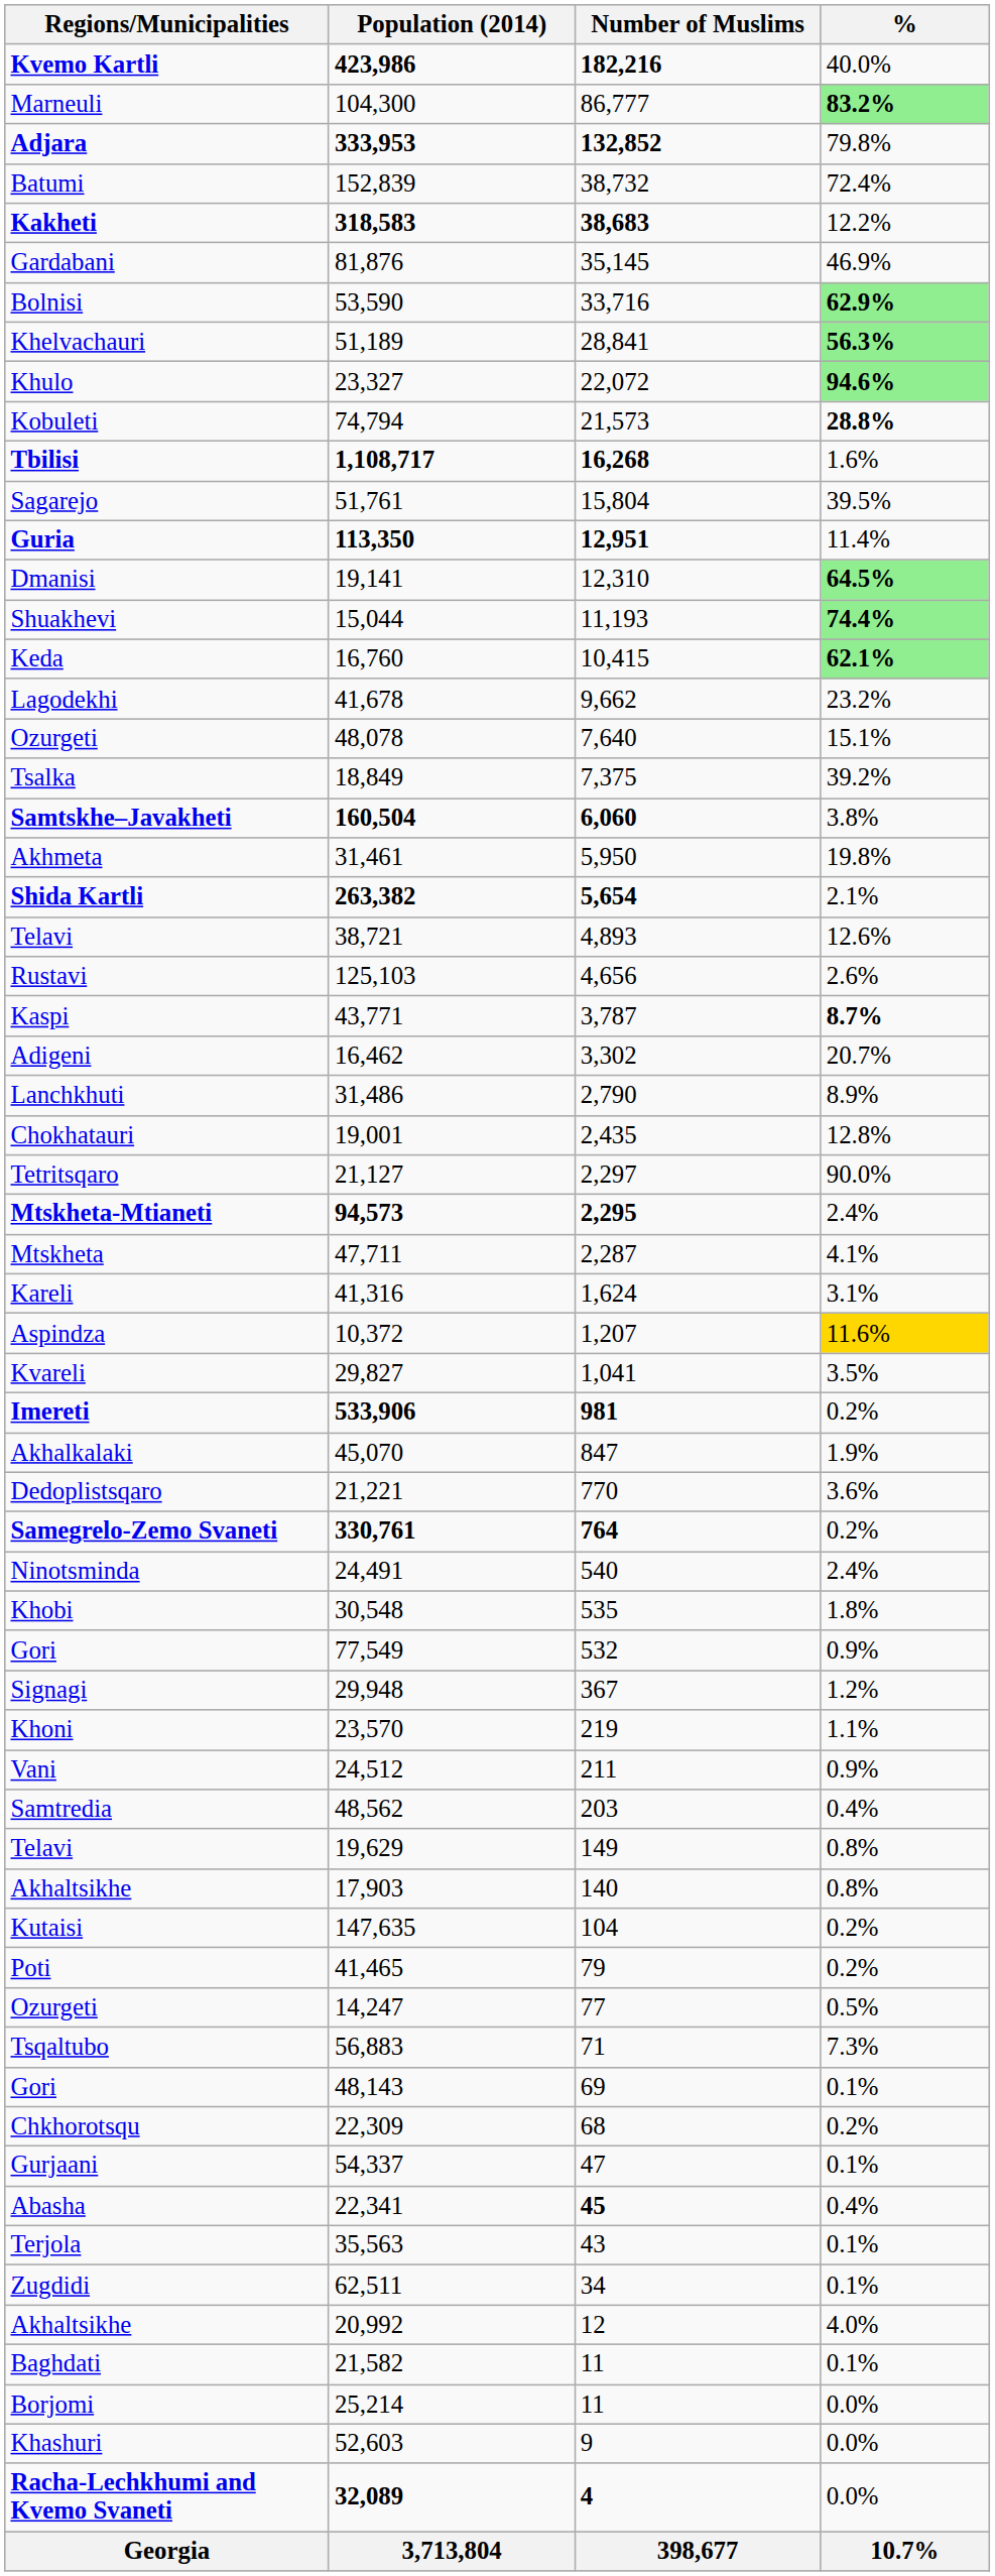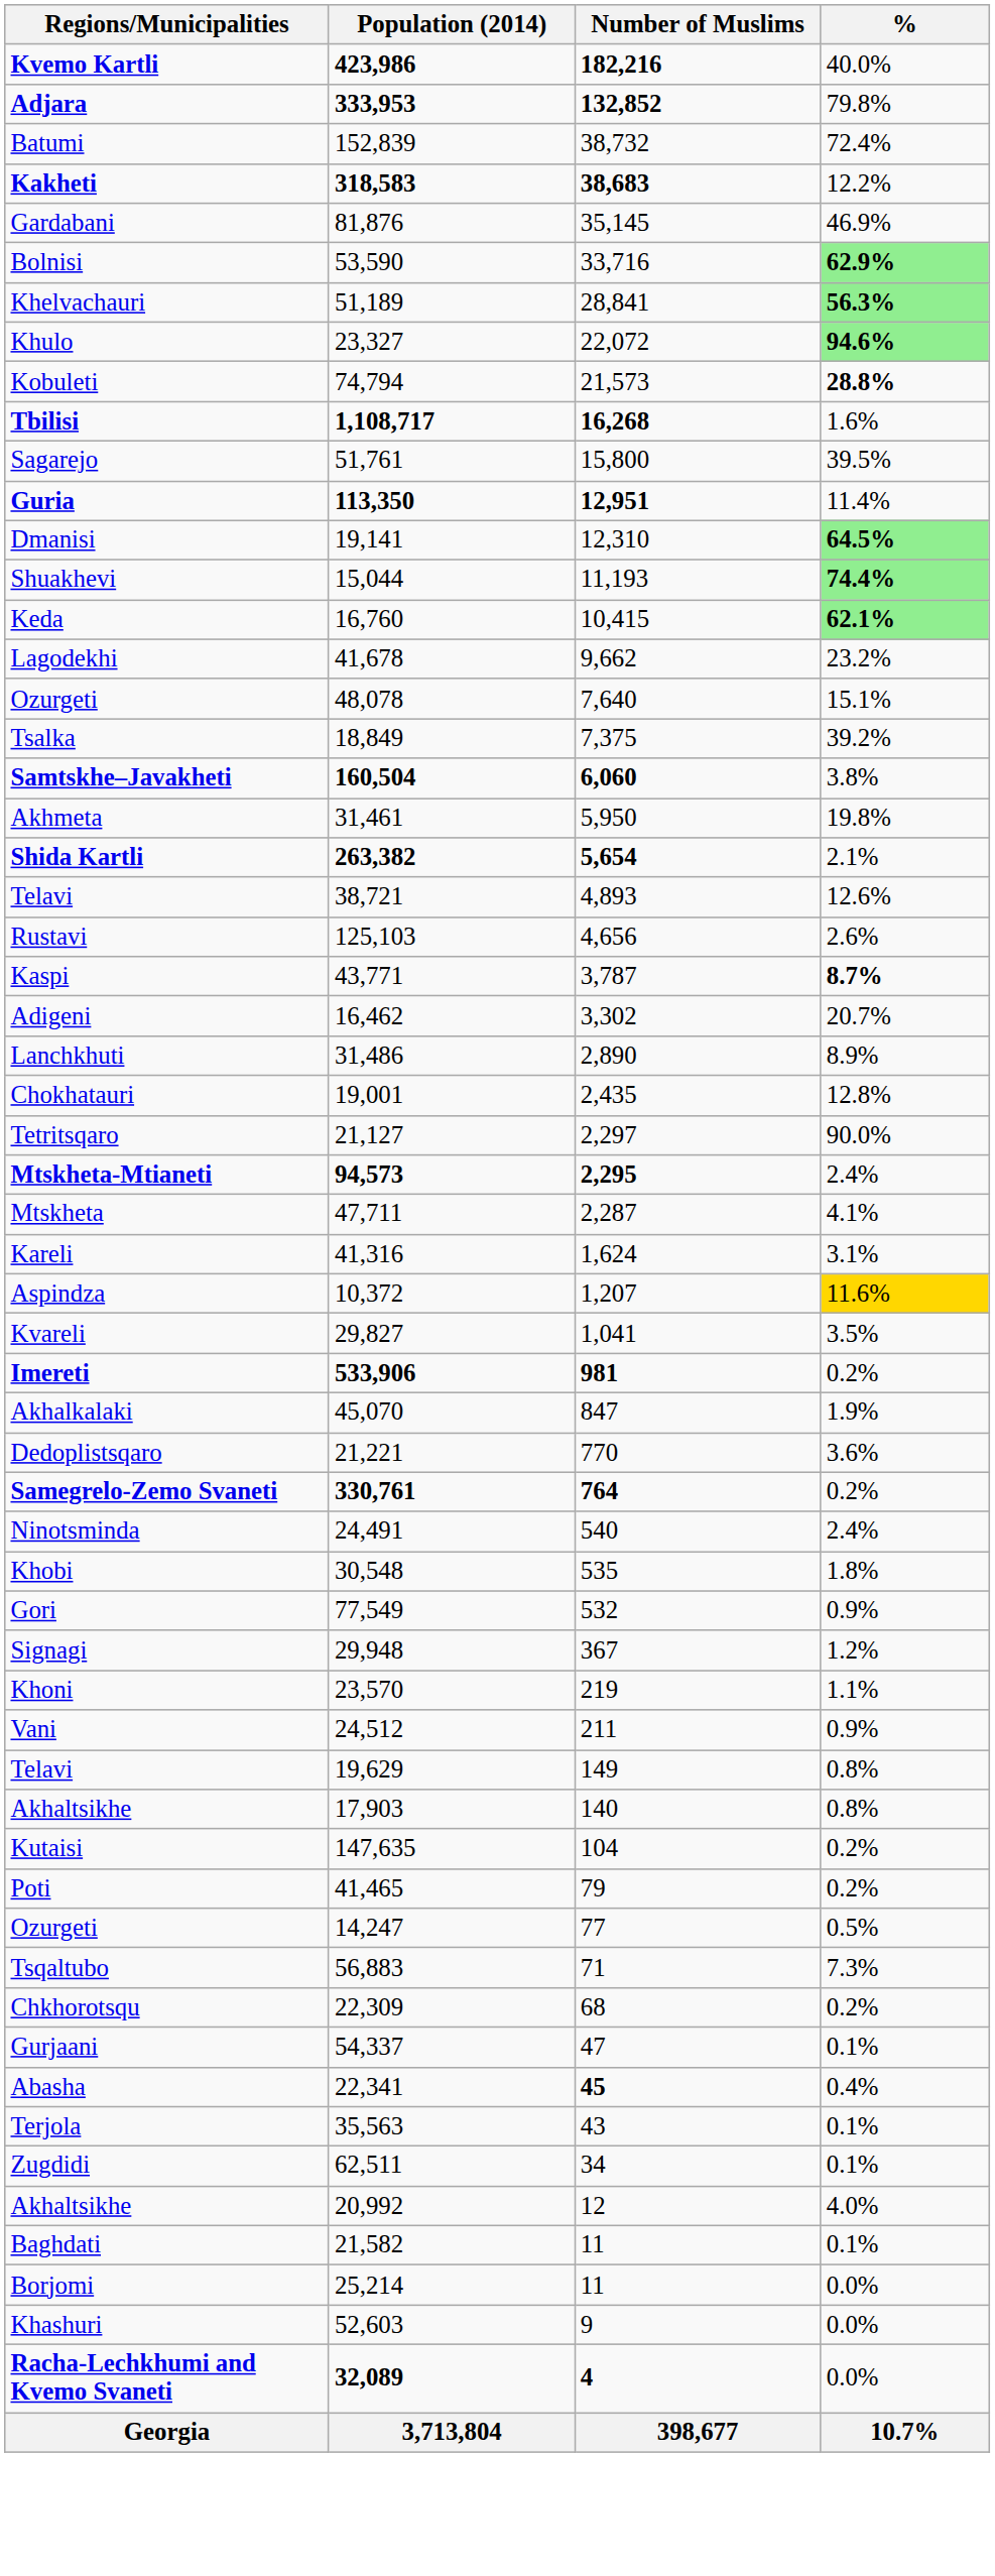 <table class="wikitable sortable">
 <tr>
 <th width="200">Regions/Municipalities</th>
 <th width="150">Population (2014)</th>
 <th width="150">Number of Muslims</th>
 <th width="100">%</th>
 </tr>
 <tr>
 <td><strong><a href='#'>Kvemo Kartli</a></strong></td>
 <td><strong>423,986</strong></td>
 <td><strong>182,216</strong></td>
 <td>40.0%</td>
-</tr>
-<tr>
-<td><a href='#'> Marneuli</a></td>
-<td>104,300</td>
-<td>86,777</td>
-<td bgcolor="lightgreen"><strong>83.2%</strong></td>
 </tr>
 <tr>
 <td><strong><a href='#'>Adjara</a></strong></td>
 <td><strong>333,953</strong></td>
 <td><strong>132,852</strong></td>
 <td>79.8%</td>
 </tr>
 <tr>
 <td><a href='#'>Batumi</a></td>
 <td>152,839</td>
 <td>38,732</td>
 <td>72.4%</td>
 </tr>
 <tr>
 <td><strong><a href='#'>Kakheti</a></strong></td>
 <td><strong>318,583</strong></td>
 <td><strong>38,683</strong></td>
 <td>12.2%</td>
 </tr>
 <tr>
 <td><a href='#'> Gardabani</a></td>
 <td>81,876</td>
 <td>35,145</td>
 <td>46.9%</td>
 </tr>
 <tr>
 <td><a href='#'>Bolnisi</a></td>
 <td>53,590</td>
 <td>33,716</td>
 <td bgcolor="lightgreen"><strong>62.9%</strong></td>
 </tr>
 <tr>
 <td><a href='#'> Khelvachauri</a></td>
 <td>51,189</td>
 <td>28,841</td>
 <td bgcolor="lightgreen"><strong>56.3%</strong></td>
 </tr>
 <tr>
 <td><a href='#'> Khulo</a></td>
 <td>23,327</td>
 <td>22,072</td>
 <td bgcolor="lightgreen"><strong>94.6%</strong></td>
 </tr>
 <tr>
 <td><a href='#'> Kobuleti</a></td>
 <td>74,794</td>
 <td>21,573</td>
 <td><strong>28.8%</strong></td>
 </tr>
 <tr>
 <td><strong><a href='#'>Tbilisi</a></strong></td>
 <td><strong>1,108,717</strong></td>
 <td><strong>16,268</strong></td>
 <td>1.6%</td>
 </tr>
 <tr>
 <td><a href='#'> Sagarejo</a></td>
 <td>51,761</td>
-<td>15,804</td>
+<td>15,800</td>
 <td>39.5%</td>
 </tr>
 <tr>
 <td><strong><a href='#'>Guria</a></strong></td>
 <td><strong>113,350</strong></td>
 <td><strong>12,951</strong></td>
 <td>11.4%</td>
 </tr>
 <tr>
 <td><a href='#'> Dmanisi</a></td>
 <td>19,141</td>
 <td>12,310</td>
 <td bgcolor="lightgreen"><strong>64.5%</strong></td>
 </tr>
 <tr>
 <td><a href='#'> Shuakhevi</a></td>
 <td>15,044</td>
 <td>11,193</td>
 <td bgcolor="lightgreen"><strong>74.4%</strong></td>
 </tr>
 <tr>
 <td><a href='#'> Keda</a></td>
 <td>16,760</td>
 <td>10,415</td>
 <td bgcolor="lightgreen"><strong>62.1%</strong></td>
 </tr>
 <tr>
 <td><a href='#'> Lagodekhi</a></td>
 <td>41,678</td>
 <td>9,662</td>
 <td>23.2%</td>
 </tr>
 <tr>
 <td><a href='#'> Ozurgeti</a></td>
 <td>48,078</td>
 <td>7,640</td>
 <td>15.1%</td>
 </tr>
 <tr>
 <td><a href='#'> Tsalka</a></td>
 <td>18,849</td>
 <td>7,375</td>
 <td>39.2%</td>
 </tr>
 <tr>
 <td><strong><a href='#'>Samtskhe–Javakheti</a></strong></td>
 <td><strong>160,504</strong></td>
 <td><strong>6,060</strong></td>
 <td>3.8%</td>
 </tr>
 <tr>
 <td><a href='#'> Akhmeta</a></td>
 <td>31,461</td>
 <td>5,950</td>
 <td>19.8%</td>
 </tr>
 <tr>
 <td><strong><a href='#'>Shida Kartli</a></strong></td>
 <td><strong>263,382</strong></td>
 <td><strong>5,654</strong></td>
 <td>2.1%</td>
 </tr>
 <tr>
 <td><a href='#'>Telavi</a></td>
 <td>38,721</td>
 <td>4,893</td>
 <td>12.6%</td>
 </tr>
 <tr>
 <td><a href='#'>Rustavi</a></td>
 <td>125,103</td>
 <td>4,656</td>
 <td>2.6%</td>
 </tr>
 <tr>
 <td><a href='#'> Kaspi</a></td>
 <td>43,771</td>
 <td>3,787</td>
 <td><strong>8.7%</strong></td>
 </tr>
 <tr>
 <td><a href='#'> Adigeni</a></td>
 <td>16,462</td>
 <td>3,302</td>
 <td>20.7%</td>
 </tr>
 <tr>
 <td><a href='#'> Lanchkhuti</a></td>
 <td>31,486</td>
-<td>2,790</td>
+<td>2,890</td>
 <td>8.9%</td>
 </tr>
 <tr>
 <td><a href='#'> Chokhatauri</a></td>
 <td>19,001</td>
 <td>2,435</td>
 <td>12.8%</td>
 </tr>
 <tr>
 <td><a href='#'> Tetritsqaro</a></td>
 <td>21,127</td>
 <td>2,297</td>
 <td>90.0%</td>
 </tr>
 <tr>
 <td><strong><a href='#'>Mtskheta-Mtianeti</a></strong></td>
 <td><strong>94,573</strong></td>
 <td><strong>2,295</strong></td>
 <td>2.4%</td>
 </tr>
 <tr>
 <td><a href='#'> Mtskheta</a></td>
 <td>47,711</td>
 <td>2,287</td>
 <td>4.1%</td>
 </tr>
 <tr>
 <td><a href='#'>Kareli</a></td>
 <td>41,316</td>
 <td>1,624</td>
 <td>3.1%</td>
 </tr>
 <tr>
 <td><a href='#'> Aspindza</a></td>
 <td>10,372</td>
 <td>1,207</td>
 <td style="background: gold;">11.6%</td>
 </tr>
 <tr>
 <td><a href='#'> Kvareli</a></td>
 <td>29,827</td>
 <td>1,041</td>
 <td>3.5%</td>
 </tr>
 <tr>
 <td><strong><a href='#'>Imereti</a></strong></td>
 <td><strong>533,906</strong></td>
 <td><strong>981</strong></td>
 <td>0.2%</td>
 </tr>
 <tr>
 <td><a href='#'> Akhalkalaki</a></td>
 <td>45,070</td>
 <td>847</td>
 <td>1.9%</td>
 </tr>
 <tr>
 <td><a href='#'> Dedoplistsqaro</a></td>
 <td>21,221</td>
 <td>770</td>
 <td>3.6%</td>
 </tr>
 <tr>
 <td><strong><a href='#'>Samegrelo-Zemo Svaneti</a></strong></td>
 <td><strong>330,761</strong></td>
 <td><strong>764</strong></td>
 <td>0.2%</td>
 </tr>
 <tr>
 <td><a href='#'> Ninotsminda</a></td>
 <td>24,491</td>
 <td>540</td>
 <td>2.4%</td>
 </tr>
 <tr>
 <td><a href='#'> Khobi</a></td>
 <td>30,548</td>
 <td>535</td>
 <td>1.8%</td>
 </tr>
 <tr>
 <td><a href='#'> Gori</a></td>
 <td>77,549</td>
 <td>532</td>
 <td>0.9%</td>
 </tr>
 <tr>
 <td><a href='#'> Signagi</a></td>
 <td>29,948</td>
 <td>367</td>
 <td>1.2%</td>
 </tr>
 <tr>
 <td><a href='#'> Khoni</a></td>
 <td>23,570</td>
 <td>219</td>
 <td>1.1%</td>
 </tr>
 <tr>
 <td><a href='#'> Vani</a></td>
 <td>24,512</td>
 <td>211</td>
 <td>0.9%</td>
 </tr>
 <tr>
-<td><a href='#'> Samtredia</a></td>
-<td>48,562</td>
-<td>203</td>
-<td>0.4%</td>
-</tr>
-<tr>
 <td><a href='#'>Telavi</a></td>
 <td>19,629</td>
 <td>149</td>
 <td>0.8%</td>
 </tr>
 <tr>
 <td><a href='#'>Akhaltsikhe</a></td>
 <td>17,903</td>
 <td>140</td>
 <td>0.8%</td>
 </tr>
 <tr>
 <td><a href='#'>Kutaisi</a></td>
 <td>147,635</td>
 <td>104</td>
 <td>0.2%</td>
 </tr>
 <tr>
 <td><a href='#'>Poti</a></td>
 <td>41,465</td>
 <td>79</td>
 <td>0.2%</td>
 </tr>
 <tr>
 <td><a href='#'>Ozurgeti</a></td>
 <td>14,247</td>
 <td>77</td>
 <td>0.5%</td>
 </tr>
 <tr>
 <td><a href='#'> Tsqaltubo</a></td>
 <td>56,883</td>
 <td>71</td>
 <td>7.3%</td>
-</tr>
-<tr>
-<td><a href='#'> Gori</a></td>
-<td>48,143</td>
-<td>69</td>
-<td>0.1%</td>
 </tr>
 <tr>
 <td><a href='#'> Chkhorotsqu</a></td>
 <td>22,309</td>
 <td>68</td>
 <td>0.2%</td>
 </tr>
 <tr>
 <td><a href='#'> Gurjaani</a></td>
 <td>54,337</td>
 <td>47</td>
 <td>0.1%</td>
 </tr>
 <tr>
 <td><a href='#'> Abasha</a></td>
 <td>22,341</td>
 <td><strong>45</strong></td>
 <td>0.4%</td>
 </tr>
 <tr>
 <td><a href='#'> Terjola</a></td>
 <td>35,563</td>
 <td>43</td>
 <td>0.1%</td>
 </tr>
 <tr>
 <td><a href='#'> Zugdidi</a></td>
 <td>62,511</td>
 <td>34</td>
 <td>0.1%</td>
 </tr>
 <tr>
 <td><a href='#'> Akhaltsikhe</a></td>
 <td>20,992</td>
 <td>12</td>
 <td>4.0%</td>
 </tr>
 <tr>
 <td><a href='#'> Baghdati</a></td>
 <td>21,582</td>
 <td>11</td>
 <td>0.1%</td>
 </tr>
 <tr>
 <td><a href='#'> Borjomi</a></td>
 <td>25,214</td>
 <td>11</td>
 <td>0.0%</td>
 </tr>
 <tr>
 <td><a href='#'> Khashuri</a></td>
 <td>52,603</td>
 <td>9</td>
 <td>0.0%</td>
 </tr>
 <tr>
 <td><strong><a href='#'>Racha-Lechkhumi and Kvemo Svaneti</a></strong></td>
 <td><strong>32,089</strong></td>
 <td><strong>4</strong></td>
 <td>0.0%</td>
 </tr>
 <tr>
 <th>Georgia</th>
 <th>3,713,804</th>
 <th>398,677</th>
 <th>10.7%</th>
 </tr>
 </table>
